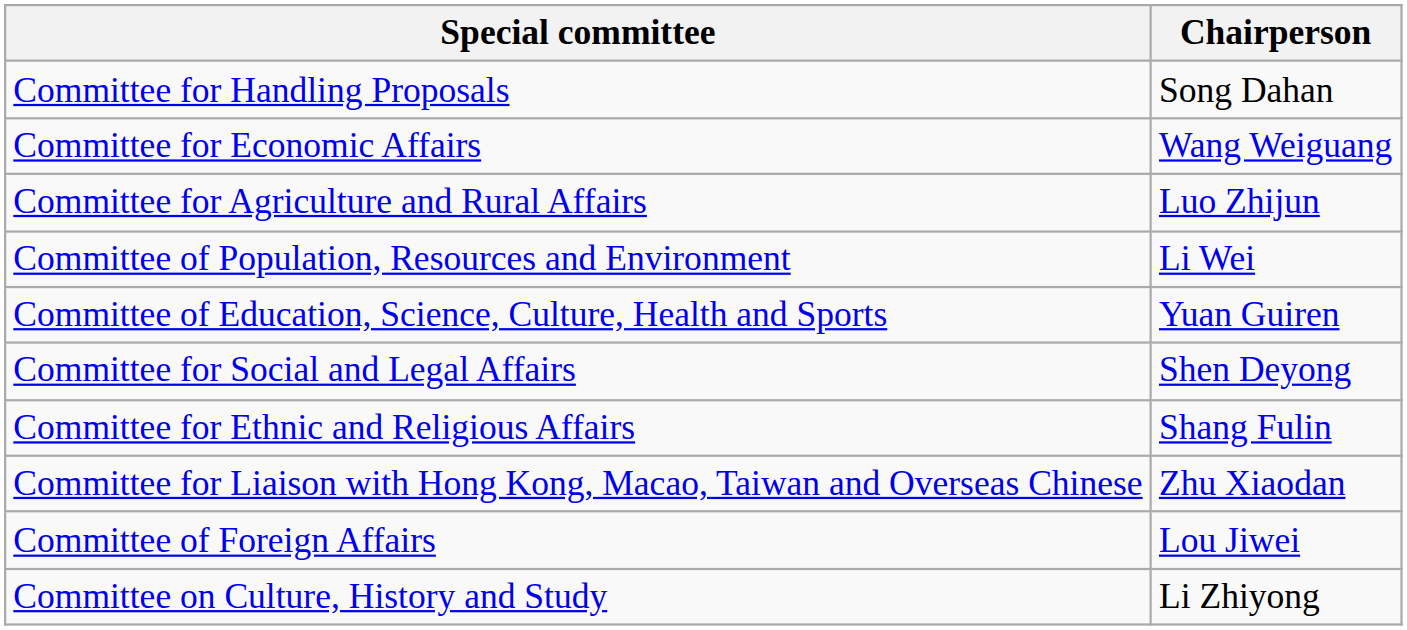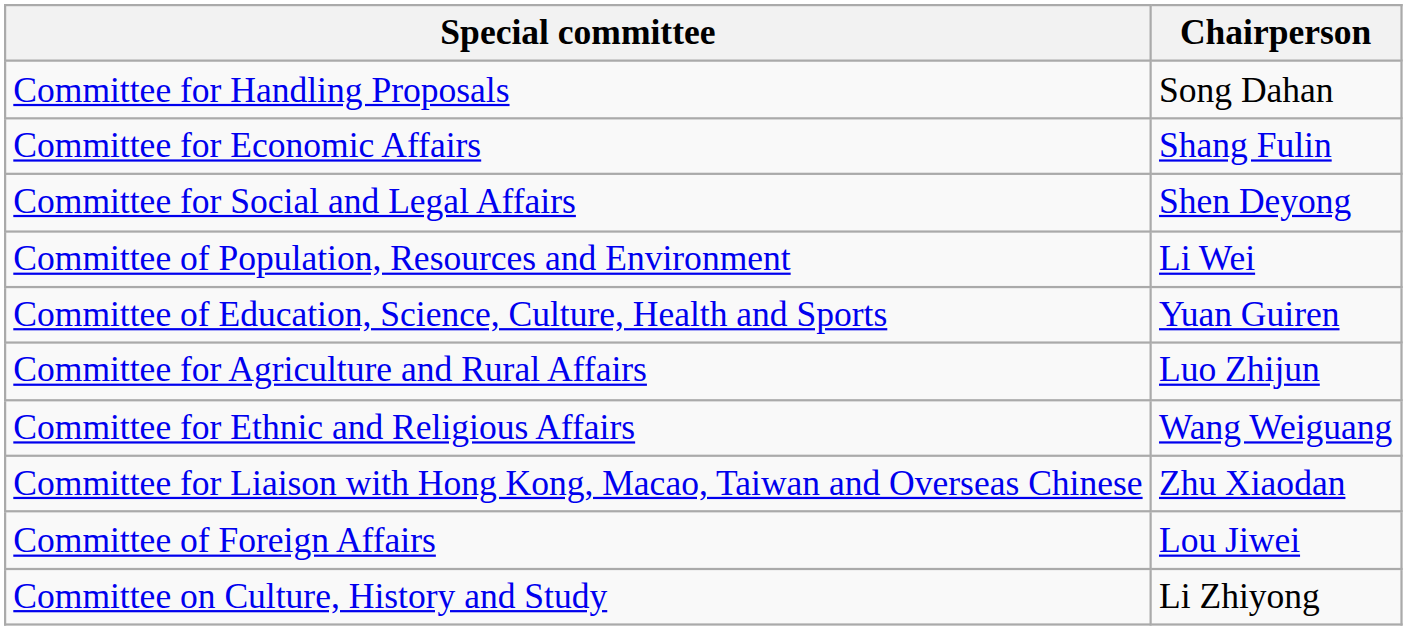 <table class="wikitable">
 <tr>
 <th>Special committee</th>
 <th>Chairperson</th>
 </tr>
 <tr>
 <td><a href='#'>Committee for Handling Proposals</a></td>
 <td>Song Dahan</td>
 </tr>
 <tr>
 <td><a href='#'>Committee for Economic Affairs</a></td>
-<td><a href='#'>Wang Weiguang</a></td>
+<td><a href='#'>Shang Fulin</a></td>
 </tr>
 <tr>
-<td><a href='#'>Committee for Agriculture and Rural Affairs</a></td>
-<td><a href='#'>Luo Zhijun</a></td>
+<td><a href='#'>Committee for Social and Legal Affairs</a></td>
+<td><a href='#'>Shen Deyong</a></td>
 </tr>
 <tr>
 <td><a href='#'>Committee of Population, Resources and Environment</a></td>
 <td><a href='#'>Li Wei</a></td>
 </tr>
 <tr>
 <td><a href='#'>Committee of Education, Science, Culture, Health and Sports</a></td>
 <td><a href='#'>Yuan Guiren</a></td>
 </tr>
 <tr>
-<td><a href='#'>Committee for Social and Legal Affairs</a></td>
-<td><a href='#'>Shen Deyong</a></td>
+<td><a href='#'>Committee for Agriculture and Rural Affairs</a></td>
+<td><a href='#'>Luo Zhijun</a></td>
 </tr>
 <tr>
 <td><a href='#'>Committee for Ethnic and Religious Affairs</a></td>
-<td><a href='#'>Shang Fulin</a></td>
+<td><a href='#'>Wang Weiguang</a></td>
 </tr>
 <tr>
 <td><a href='#'>Committee for Liaison with Hong Kong, Macao, Taiwan and Overseas Chinese</a></td>
 <td><a href='#'>Zhu Xiaodan</a></td>
 </tr>
 <tr>
 <td><a href='#'>Committee of Foreign Affairs</a></td>
 <td><a href='#'>Lou Jiwei</a></td>
 </tr>
 <tr>
 <td><a href='#'>Committee on Culture, History and Study</a></td>
 <td>Li Zhiyong</td>
 </tr>
 </table>
